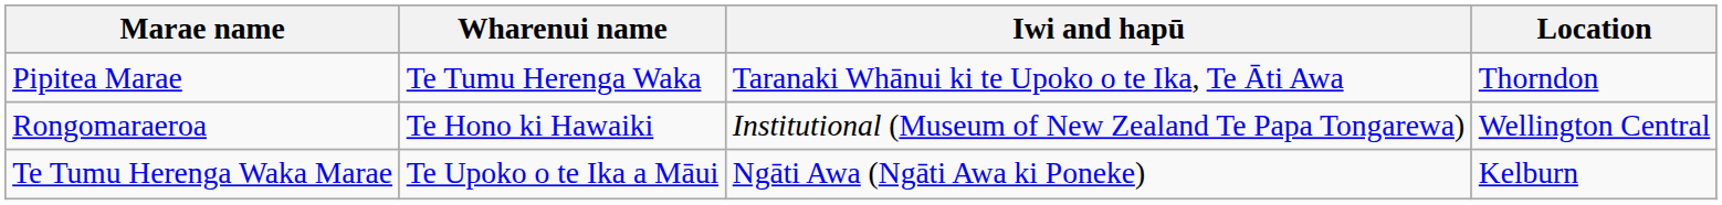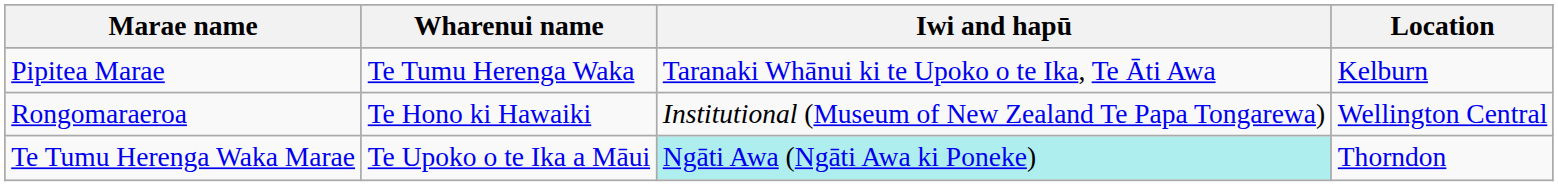 <table class="wikitable sortable">
 <tr>
 <th>Marae name</th>
 <th>Wharenui name</th>
 <th>Iwi and hapū</th>
 <th>Location</th>
 </tr>
 <tr>
 <td><a href='#'>Pipitea Marae</a></td>
 <td><a href='#'>Te Tumu Herenga Waka</a></td>
 <td><a href='#'>Taranaki Whānui ki te Upoko o te Ika</a>, <a href='#'>Te Āti Awa</a></td>
-<td><a href='#'>Thorndon</a></td>
+<td><a href='#'>Kelburn</a></td>
 </tr>
 <tr>
 <td><a href='#'>Rongomaraeroa</a></td>
 <td><a href='#'>Te Hono ki Hawaiki</a></td>
 <td><em>Institutional</em> (<a href='#'>Museum of New Zealand Te Papa Tongarewa</a>)</td>
 <td><a href='#'>Wellington Central</a></td>
 </tr>
 <tr>
 <td><a href='#'>Te Tumu Herenga Waka Marae</a></td>
 <td><a href='#'>Te Upoko o te Ika a Māui</a></td>
-<td><a href='#'>Ngāti Awa</a> (<a href='#'>Ngāti Awa ki Poneke</a>)</td>
-<td><a href='#'>Kelburn</a></td>
+<td style="background: paleturquoise;"><a href='#'>Ngāti Awa</a> (<a href='#'>Ngāti Awa ki Poneke</a>)</td>
+<td><a href='#'>Thorndon</a></td>
 </tr>
 </table>
